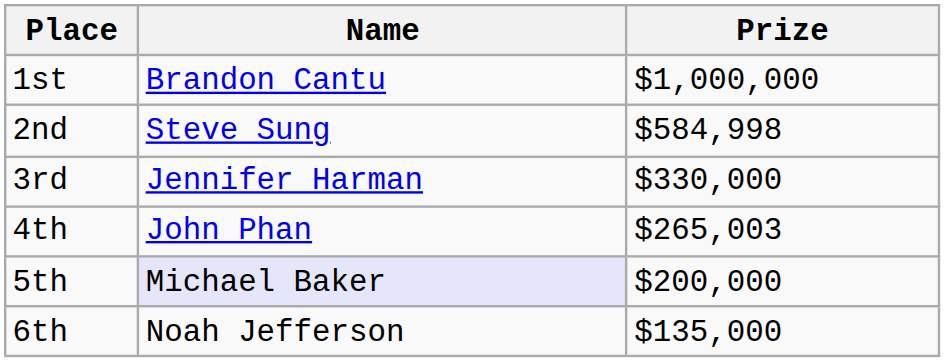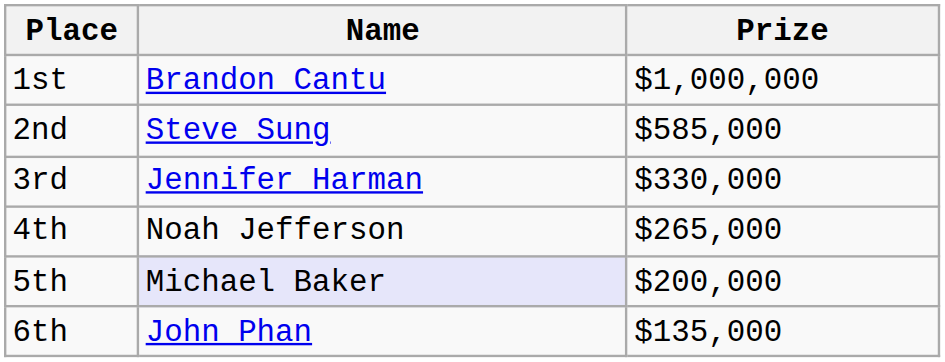 <table class="wikitable">
 <tr>
 <th width="50">Place</th>
 <th width="200">Name</th>
 <th width="125">Prize</th>
 </tr>
 <tr>
 <td>1st</td>
 <td><a href='#'>Brandon Cantu</a></td>
 <td>$1,000,000</td>
 </tr>
 <tr>
 <td>2nd</td>
 <td><a href='#'>Steve Sung</a></td>
-<td>$584,998</td>
+<td>$585,000</td>
 </tr>
 <tr>
 <td>3rd</td>
 <td><a href='#'>Jennifer Harman</a></td>
 <td>$330,000</td>
 </tr>
 <tr>
 <td>4th</td>
-<td><a href='#'>John Phan</a></td>
-<td>$265,003</td>
+<td>Noah Jefferson</td>
+<td>$265,000</td>
 </tr>
 <tr>
 <td>5th</td>
 <td style="background: lavender;">Michael Baker</td>
 <td>$200,000</td>
 </tr>
 <tr>
 <td>6th</td>
-<td>Noah Jefferson</td>
+<td><a href='#'>John Phan</a></td>
 <td>$135,000</td>
 </tr>
 </table>
